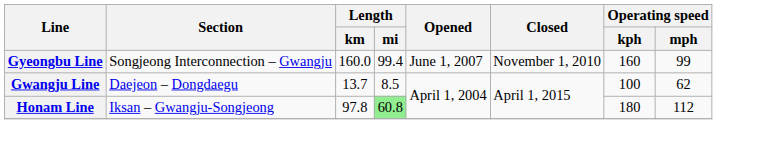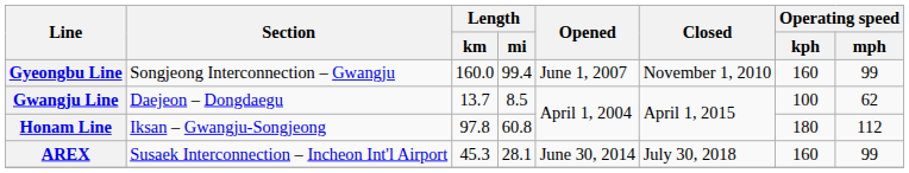 <table class="wikitable plainrowheaders">
 <tr>
 <th scope="col" rowspan="2">Line</th>
 <th scope="col" rowspan="2">Section</th>
 <th scope="col" colspan="2">Length</th>
 <th scope="col" rowspan="2">Opened</th>
 <th scope="col" rowspan="2">Closed</th>
 <th scope="col" colspan="2">Operating speed</th>
 </tr>
 <tr>
 <th scope="col">km</th>
 <th scope="col">mi</th>
 <th scope="col">kph</th>
 <th scope="col">mph</th>
 </tr>
 <tr>
 <th scope="row"><strong><a href='#'>Gyeongbu Line</a></strong></th>
 <td>Songjeong Interconnection – <a href='#'>Gwangju</a></td>
 <td style="text-align:center">160.0</td>
 <td style="text-align:center">99.4</td>
 <td>June 1, 2007</td>
 <td>November 1, 2010</td>
 <td style="text-align:center">160</td>
 <td style="text-align:center">99</td>
 </tr>
 <tr>
 <th scope="row"><strong><a href='#'>Gwangju Line</a></strong></th>
 <td><a href='#'>Daejeon</a> – <a href='#'>Dongdaegu</a></td>
 <td style="text-align:center">13.7</td>
 <td style="text-align:center">8.5</td>
 <td rowspan="2">April 1, 2004</td>
 <td rowspan="2">April 1, 2015</td>
 <td style="text-align:center">100</td>
 <td style="text-align:center">62</td>
 </tr>
 <tr>
 <th scope="row"><strong><a href='#'>Honam Line</a></strong></th>
 <td><a href='#'>Iksan</a> – <a href='#'>Gwangju-Songjeong</a></td>
 <td style="text-align:center">97.8</td>
-<td style="background: lightgreen; text-align:center">60.8</td>
+<td style="text-align:center">60.8</td>
 <td style="text-align:center">180</td>
 <td style="text-align:center">112</td>
 </tr>
 <tr>
+<th scope="row"><strong><a href='#'>AREX</a></strong></th>
+<td><a href='#'>Susaek Interconnection</a> – <a href='#'>Incheon Int'l Airport</a></td>
+<td style="text-align:center">45.3</td>
+<td style="text-align:center">28.1</td>
+<td>June 30, 2014</td>
+<td>July 30, 2018</td>
+<td style="text-align:center">160</td>
+<td style="text-align:center">99</td>
+</tr>
+<tr>
 </tr>
 </table>
